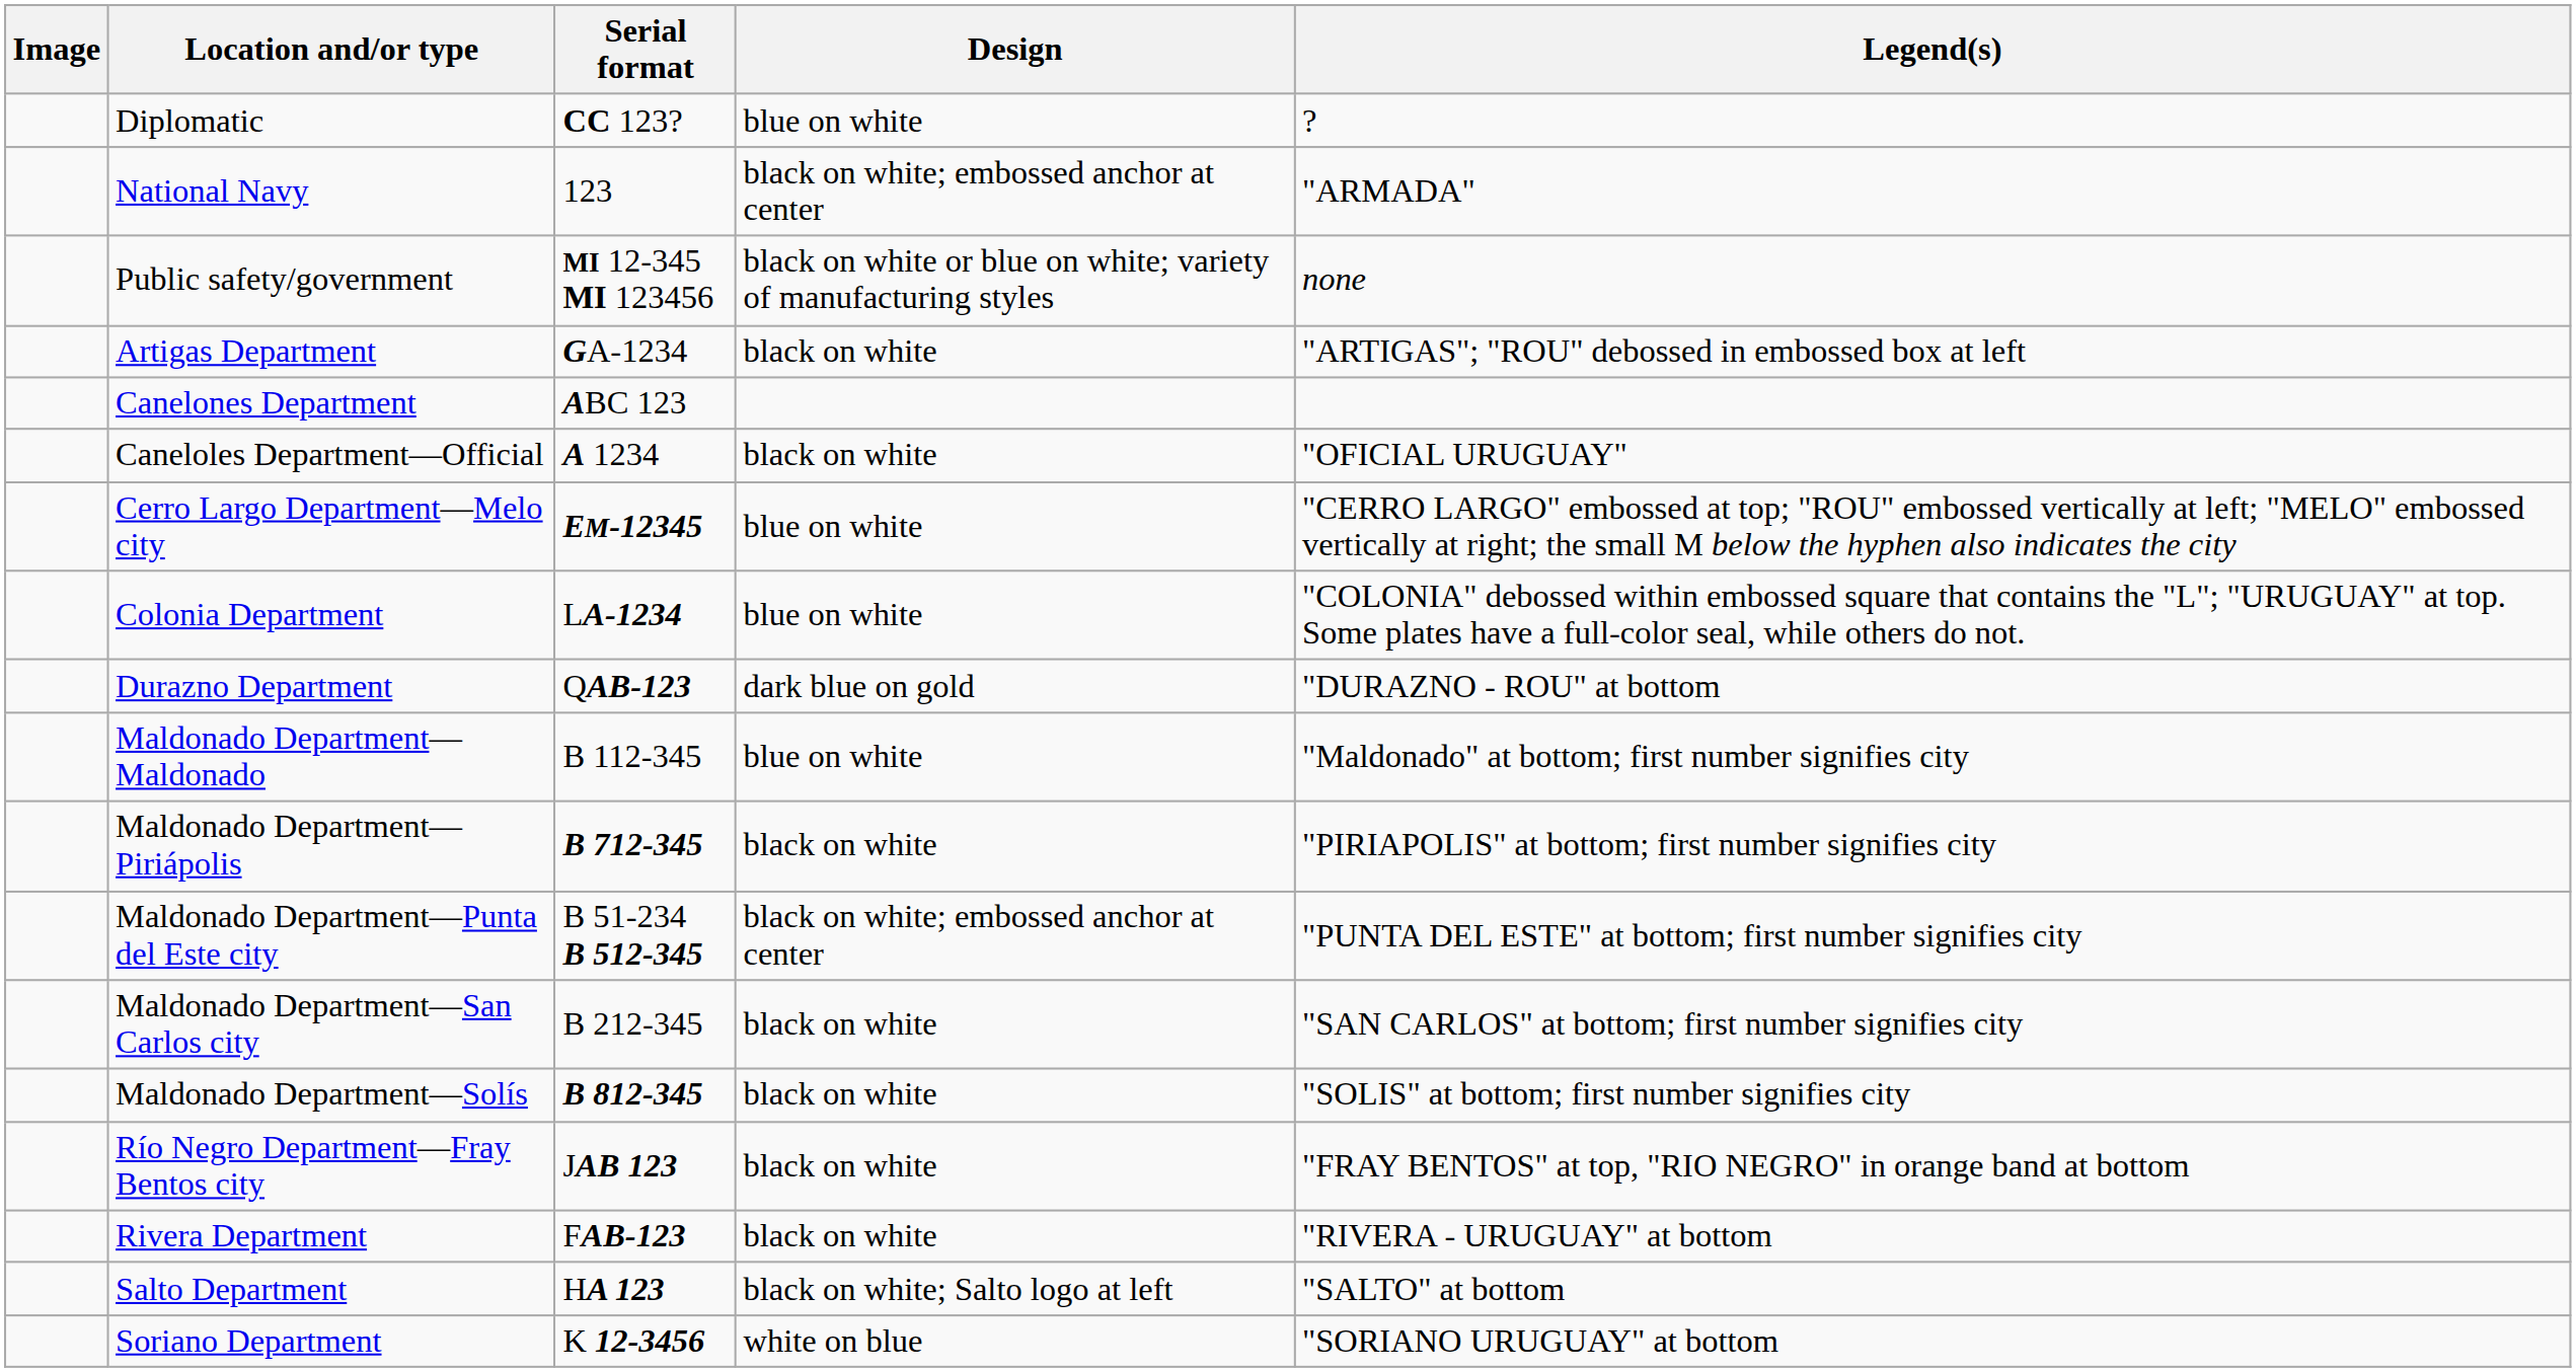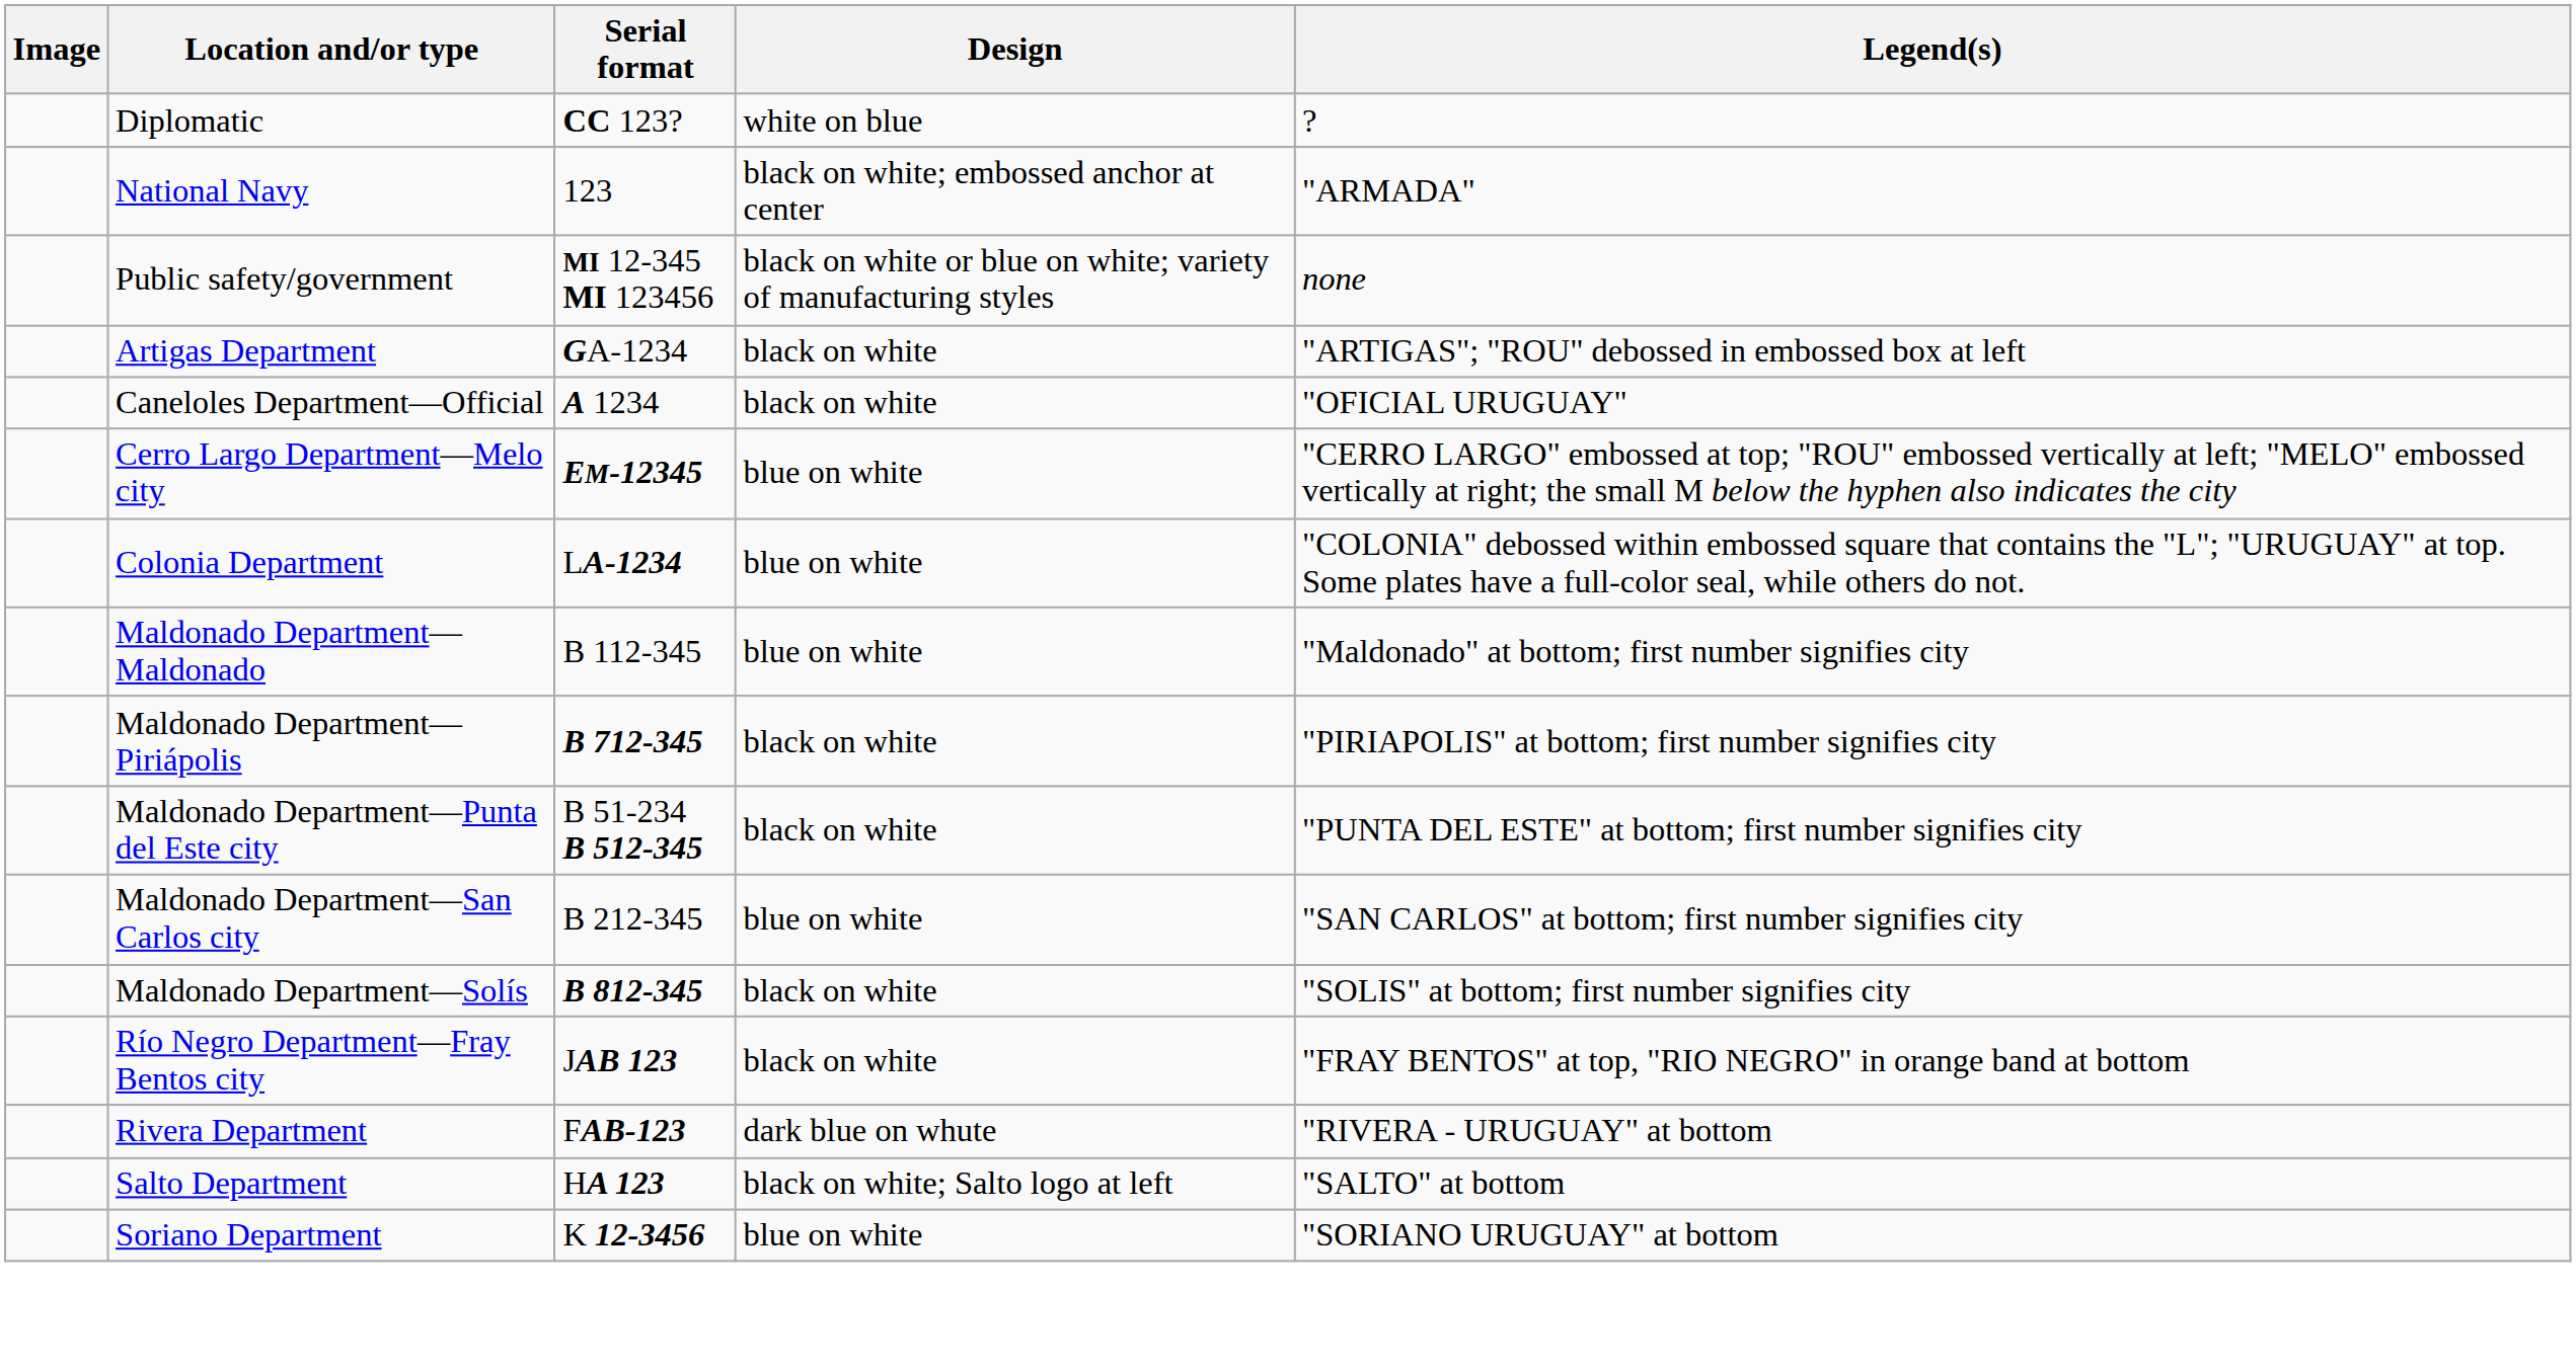 <table class=wikitable>
 <tr>
 <th>Image</th>
 <th>Location and/or type</th>
 <th>Serial format</th>
 <th>Design</th>
 <th>Legend(s)</th>
 </tr>
 <tr>
 <td></td>
 <td>Diplomatic</td>
 <td><strong>CC</strong> 123?</td>
-<td>blue on white</td>
+<td>white on blue</td>
 <td>?</td>
 </tr>
 <tr>
 <td></td>
 <td><a href='#'>National Navy</a></td>
 <td>123</td>
 <td>black on white; embossed anchor at center</td>
 <td>"ARMADA"</td>
 </tr>
 <tr>
 <td><br><br></td>
 <td>Public safety/government</td>
 <td><small><strong>MI</strong></small> 12-345<br><strong>MI</strong> 123456</td>
 <td>black on white or blue on white; variety of manufacturing styles</td>
 <td><em>none</em></td>
 </tr>
 <tr>
 <td></td>
 <td><a href='#'>Artigas Department</a></td>
 <td><strong><em>G</em></strong>A-1234</td>
 <td>black on white</td>
 <td>"ARTIGAS"; "ROU" debossed in embossed box at left</td>
 </tr>
 <tr>
 <td></td>
-<td><a href='#'>Canelones Department</a></td>
-<td><strong><em>A</em></strong>BC 123</td>
-<td></td>
-<td></td>
-</tr>
-<tr>
-<td></td>
 <td>Caneloles Department—Official</td>
 <td><strong><em>A</em></strong> 1234</td>
 <td>black on white</td>
 <td>"OFICIAL URUGUAY"</td>
 </tr>
 <tr>
 <td></td>
 <td><a href='#'>Cerro Largo Department</a>—<a href='#'>Melo city</a></td>
 <td><strong><em>E<em><small>M</small><strong>-12345</td>
 <td>blue on white</td>
 <td>"CERRO LARGO" embossed at top; "ROU" embossed vertically at left; "MELO" embossed vertically at right; the small </em>M<em> below the hyphen also indicates the city</td>
 </tr>
 <tr>
 <td><br><br></td>
 <td><a href='#'>Colonia Department</a></td>
 <td></em></strong>L<strong><em>A-1234</td>
 <td>blue on white</td>
 <td>"COLONIA" debossed within embossed square that contains the "L"; "URUGUAY" at top. Some plates have a full-color seal, while others do not.</td>
 </tr>
 <tr>
 <td></td>
-<td><a href='#'>Durazno Department</a></td>
-<td></em></strong>Q<strong><em>AB-123</td>
-<td>dark blue on gold</td>
-<td>"DURAZNO - ROU" at bottom</td>
-</tr>
-<tr>
-<td></td>
 <td><a href='#'>Maldonado Department</a>—<a href='#'>Maldonado</a></td>
 <td></em></strong>B</em> 1</strong>12-345</td>
 <td>blue on white</td>
 <td>"Maldonado" at bottom; first number signifies city</td>
 </tr>
 <tr>
 <td></td>
 <td>Maldonado Department—<a href='#'>Piriápolis</a></td>
 <td><strong><em>B<em> 7<strong>12-345</td>
 <td>black on white</td>
 <td>"PIRIAPOLIS" at bottom; first number signifies city</td>
 </tr>
 <tr>
 <td></td>
 <td>Maldonado Department—<a href='#'>Punta del Este city</a></td>
 <td></em></strong>B</em> 5</strong>1-234<br><strong><em>B<em> 5<strong>12-345</td>
-<td>black on white; embossed anchor at center</td>
+<td>black on white</td>
 <td>"PUNTA DEL ESTE" at bottom; first number signifies city</td>
 </tr>
 <tr>
 <td></td>
 <td>Maldonado Department—<a href='#'>San Carlos city</a></td>
 <td></em></strong>B</em> 2</strong>12-345</td>
-<td>black on white</td>
+<td>blue on white</td>
 <td>"SAN CARLOS" at bottom; first number signifies city</td>
 </tr>
 <tr>
 <td></td>
 <td>Maldonado Department—<a href='#'>Solís</a></td>
 <td><strong><em>B<em> 8<strong>12-345</td>
 <td>black on white</td>
 <td>"SOLIS" at bottom; first number signifies city</td>
 </tr>
 <tr>
 <td></td>
 <td><a href='#'>Río Negro Department</a>—<a href='#'>Fray Bentos city</a></td>
 <td></em></strong>J<strong><em>AB 123</td>
 <td>black on white</td>
 <td>"FRAY BENTOS" at top, "RIO NEGRO" in orange band at bottom</td>
 </tr>
 <tr>
 <td></td>
 <td><a href='#'>Rivera Department</a></td>
 <td></em></strong>F<strong><em>AB-123</td>
-<td>black on white</td>
+<td>dark blue on whute</td>
 <td>"RIVERA - URUGUAY" at bottom</td>
 </tr>
 <tr>
 <td></td>
 <td><a href='#'>Salto Department</a></td>
 <td></em></strong>H<strong><em>A 123</td>
 <td>black on white; Salto logo at left</td>
 <td>"SALTO" at bottom</td>
 </tr>
 <tr>
 <td></td>
 <td><a href='#'>Soriano Department</a></td>
 <td></em></strong>K<strong><em> 12-3456</td>
-<td>white on blue</td>
+<td>blue on white</td>
 <td>"SORIANO URUGUAY" at bottom</td>
 </tr>
 </table>
